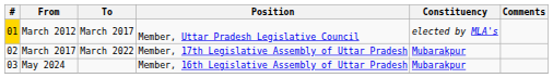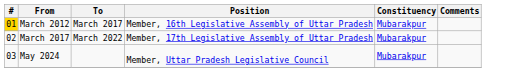 <table class="wikitable sortable">
 <tr>
 <th>#</th>
 <th>From</th>
 <th>To</th>
 <th>Position</th>
 <th>Constituency</th>
 <th>Comments</th>
 </tr>
 <tr>
 <td style="background: gold;">01</td>
 <td>March 2012</td>
 <td>March 2017</td>
-<td><br>Member, <a href='#'>Uttar Pradesh Legislative Council</a></td>
-<td><em>elected by <a href='#'>MLA's</a></em></td>
+<td>Member, <a href='#'>16th Legislative Assembly of Uttar Pradesh</a></td>
+<td><a href='#'>Mubarakpur</a></td>
 <td></td>
 </tr>
 <tr>
 <td>02</td>
 <td>March 2017</td>
 <td>March 2022</td>
 <td>Member, <a href='#'>17th Legislative Assembly of Uttar Pradesh</a></td>
 <td><a href='#'>Mubarakpur</a></td>
 <td></td>
 </tr>
 <tr>
 <td>03</td>
 <td>May 2024</td>
 <td></td>
-<td>Member, <a href='#'>16th Legislative Assembly of Uttar Pradesh</a></td>
+<td><br>Member, <a href='#'>Uttar Pradesh Legislative Council</a></td>
 <td><a href='#'>Mubarakpur</a></td>
 <td></td>
 </tr>
 <tr>
 </tr>
 </table>
